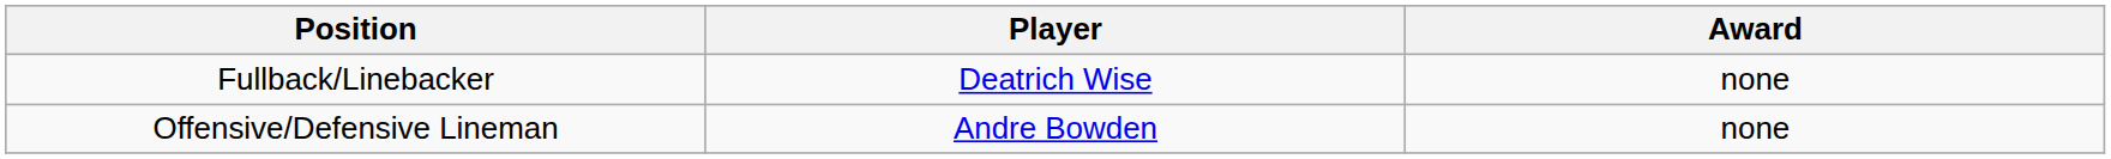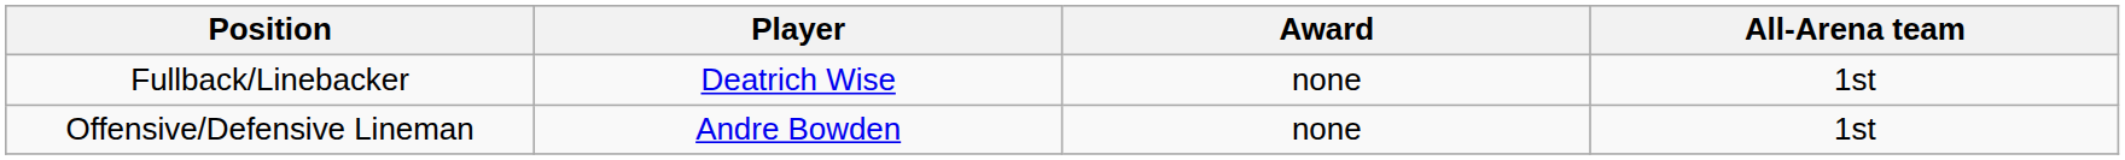 <table class="wikitable sortable">
 <tr>
 <th bgcolor="#DDDDFF" width="20%">Position</th>
 <th bgcolor="#DDDDFF" width="20%">Player</th>
 <th bgcolor="#DDDDFF" width="20%">Award</th>
+<th bgcolor="#DDDDFF" width="20%">All-Arena team</th>
 </tr>
 <tr align="center">
 <td>Fullback/Linebacker</td>
 <td><a href='#'>Deatrich Wise</a></td>
 <td>none</td>
+<td>1st</td>
 </tr>
 <tr align="center">
 <td>Offensive/Defensive Lineman</td>
 <td><a href='#'>Andre Bowden</a></td>
 <td>none</td>
+<td>1st</td>
 </tr>
 </table>
